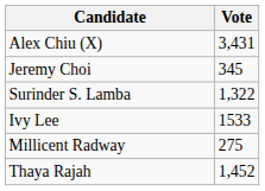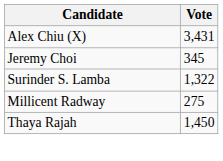 <table class="wikitable">
 <tr>
 <th bgcolor="#DDDDFF" width="200px">Candidate</th>
 <th bgcolor="#DDDDFF">Vote</th>
 </tr>
 <tr>
 <td>Alex Chiu (X)</td>
 <td>3,431</td>
 </tr>
 <tr>
 <td>Jeremy Choi</td>
 <td>345</td>
 </tr>
 <tr>
 <td>Surinder S. Lamba</td>
 <td>1,322</td>
 </tr>
 <tr>
-<td>Ivy Lee</td>
-<td>1533</td>
-</tr>
-<tr>
 <td>Millicent Radway</td>
 <td>275</td>
 </tr>
 <tr>
 <td>Thaya Rajah</td>
-<td>1,452</td>
+<td>1,450</td>
 </tr>
 </table>
